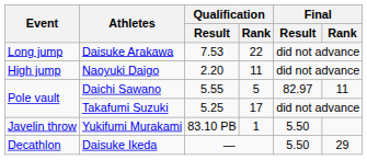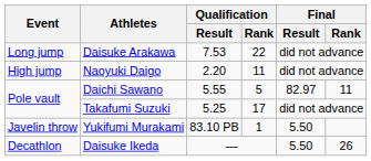 <table class="wikitable" border="1" style="font-size:90%">
 <tr>
 <th rowspan="2">Event</th>
 <th rowspan="2">Athletes</th>
 <th colspan="2">Qualification</th>
 <th colspan="2">Final</th>
 </tr>
 <tr>
 <th>Result</th>
 <th>Rank</th>
 <th>Result</th>
 <th>Rank</th>
 </tr>
 <tr>
 <td><a href='#'>Long jump</a></td>
 <td><a href='#'>Daisuke Arakawa</a></td>
 <td align=center>7.53</td>
 <td align=center>22</td>
 <td align=center colspan="2">did not advance</td>
 </tr>
 <tr>
 <td><a href='#'>High jump</a></td>
 <td><a href='#'>Naoyuki Daigo</a></td>
 <td align=center>2.20</td>
 <td align=center>11</td>
 <td align=center colspan="2">did not advance</td>
 </tr>
 <tr>
 <td rowspan="2"><a href='#'>Pole vault</a></td>
 <td><a href='#'>Daichi Sawano</a></td>
 <td align=center>5.55</td>
 <td align=center>5</td>
 <td align=center>82.97</td>
 <td align=center>11</td>
 </tr>
 <tr>
 <td><a href='#'>Takafumi Suzuki</a></td>
 <td align=center>5.25</td>
 <td align=center>17</td>
 <td align=center colspan="2">did not advance</td>
 </tr>
 <tr>
 <td><a href='#'>Javelin throw</a></td>
 <td><a href='#'>Yukifumi Murakami</a></td>
 <td align=center>83.10 PB</td>
 <td align=center>1</td>
 <td align=center>5.50</td>
 <td align=center></td>
 </tr>
 <tr>
 <td><a href='#'>Decathlon</a></td>
 <td><a href='#'>Daisuke Ikeda</a></td>
 <td align=center colspan="2">—</td>
 <td align=center>5.50</td>
-<td align=center>29</td>
+<td align=center>26</td>
 </tr>
 </table>
